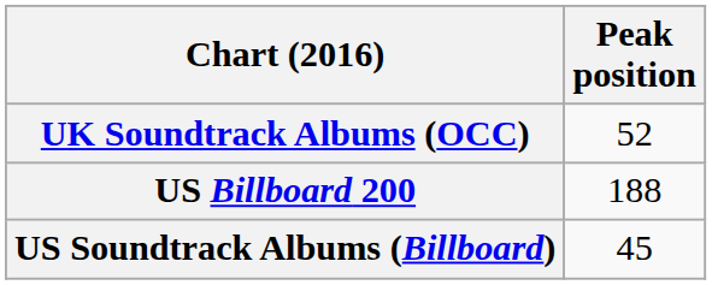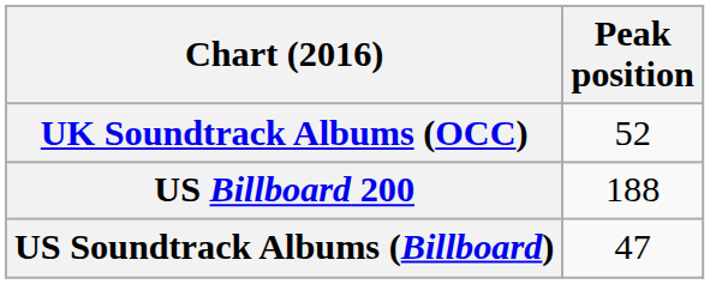 <table class="wikitable plainrowheaders" style="text-align:center">
 <tr>
 <th scope="col">Chart (2016)</th>
 <th scope="col">Peak<br>position</th>
 </tr>
 <tr>
 <th scope="row"><a href='#'>UK Soundtrack Albums</a> (<a href='#'>OCC</a>)</th>
 <td>52</td>
 </tr>
 <tr>
 <th scope="row">US <a href='#'><em>Billboard</em> 200</a></th>
 <td>188</td>
 </tr>
 <tr>
 <th scope="row">US Soundtrack Albums (<a href='#'><em>Billboard</em></a>)</th>
-<td>45</td>
+<td>47</td>
 </tr>
 </table>
